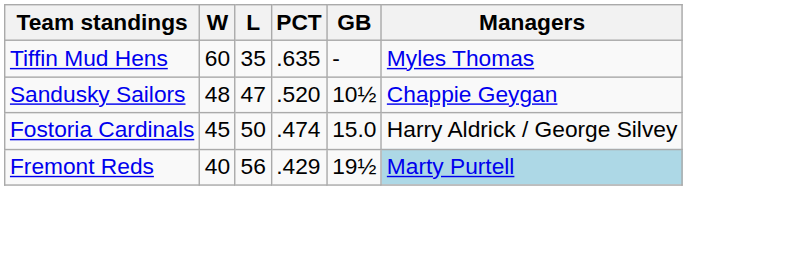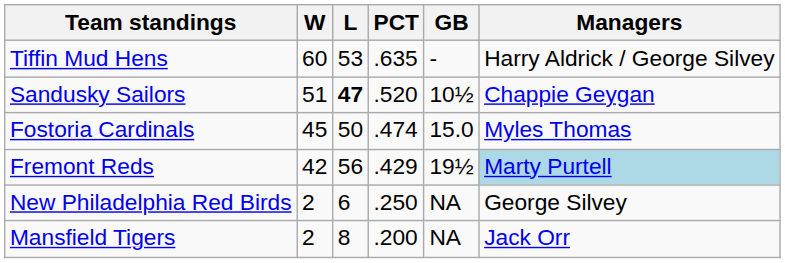 <table class="wikitable">
 <tr>
 <th>Team standings</th>
 <th>W</th>
 <th>L</th>
 <th>PCT</th>
 <th>GB</th>
 <th>Managers</th>
 </tr>
 <tr>
 <td><a href='#'>Tiffin Mud Hens</a></td>
 <td>60</td>
-<td>35</td>
+<td>53</td>
 <td>.635</td>
 <td>-</td>
-<td><a href='#'>Myles Thomas</a></td>
+<td>Harry Aldrick  / George Silvey</td>
 </tr>
 <tr>
 <td><a href='#'>Sandusky Sailors</a></td>
-<td>48</td>
-<td>47</td>
+<td>51</td>
+<td><strong>47</strong></td>
 <td>.520</td>
 <td>10½</td>
 <td><a href='#'>Chappie Geygan</a></td>
 </tr>
 <tr>
 <td><a href='#'>Fostoria Cardinals</a></td>
 <td>45</td>
 <td>50</td>
 <td>.474</td>
 <td>15.0</td>
-<td>Harry Aldrick  / George Silvey</td>
+<td><a href='#'>Myles Thomas</a></td>
 </tr>
 <tr>
 <td><a href='#'>Fremont Reds</a></td>
-<td>40</td>
+<td>42</td>
 <td>56</td>
 <td>.429</td>
 <td>19½</td>
 <td style="background: lightblue;"><a href='#'>Marty Purtell</a></td>
 </tr>
+<tr>
+<td><a href='#'>New Philadelphia Red Birds</a></td>
+<td>2</td>
+<td>6</td>
+<td>.250</td>
+<td>NA</td>
+<td>George Silvey</td>
+</tr>
+<tr>
+<td><a href='#'>Mansfield Tigers</a></td>
+<td>2</td>
+<td>8</td>
+<td>.200</td>
+<td>NA</td>
+<td><a href='#'>Jack Orr</a></td>
+</tr>
 </table>
